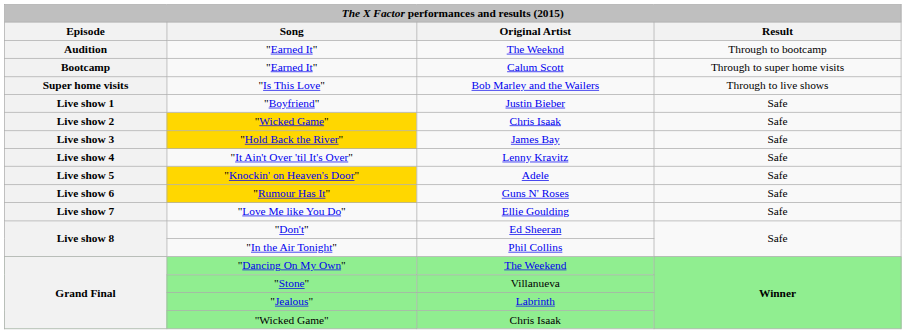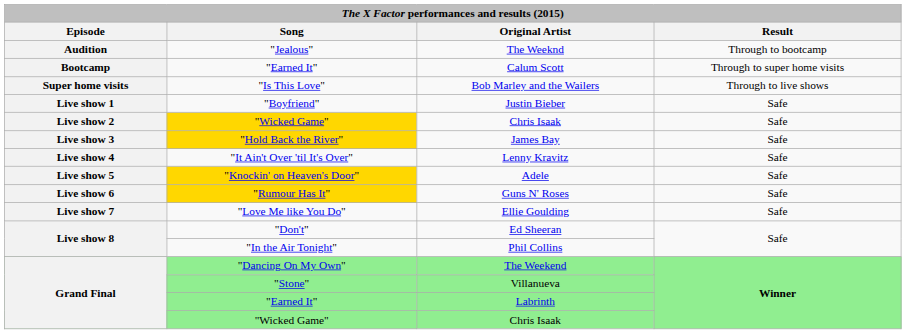 <table class="wikitable collapsible collapsed" style="width:100%; margin:1em auto 1em auto; text-align:center;">
 <tr>
 <th colspan="4" style="background:#BFBFBF;"><em>The X Factor</em> performances and results (2015)</th>
 </tr>
 <tr>
 <th scope="col">Episode</th>
 <th scope="col">Song</th>
 <th scope="col">Original Artist</th>
 <th scope="col">Result</th>
 </tr>
 <tr>
 <th>Audition</th>
-<td>"<a href='#'>Earned It</a>"</td>
+<td>"<a href='#'>Jealous</a>"</td>
 <td><a href='#'>The Weeknd</a></td>
 <td>Through to bootcamp</td>
 </tr>
 <tr>
 <th>Bootcamp</th>
 <td>"<a href='#'>Earned It</a>"</td>
 <td><a href='#'>Calum Scott</a></td>
 <td>Through to super home visits</td>
 </tr>
 <tr>
 <th>Super home visits</th>
 <td>"<a href='#'>Is This Love</a>"</td>
 <td><a href='#'>Bob Marley and the Wailers</a></td>
 <td>Through to live shows</td>
 </tr>
 <tr>
 <th>Live show 1</th>
 <td>"<a href='#'>Boyfriend</a>"</td>
 <td><a href='#'>Justin Bieber</a></td>
 <td>Safe</td>
 </tr>
 <tr>
 <th>Live show 2</th>
 <td style="background:Gold;">"<a href='#'>Wicked Game</a>"</td>
 <td><a href='#'>Chris Isaak</a></td>
 <td>Safe</td>
 </tr>
 <tr>
 <th>Live show 3</th>
 <td style="background:Gold;">"<a href='#'>Hold Back the River</a>"</td>
 <td><a href='#'>James Bay</a></td>
 <td>Safe</td>
 </tr>
 <tr>
 <th>Live show 4</th>
 <td>"<a href='#'>It Ain't Over 'til It's Over</a>"</td>
 <td><a href='#'>Lenny Kravitz</a></td>
 <td>Safe</td>
 </tr>
 <tr>
 <th>Live show 5</th>
 <td style="background:Gold;">"<a href='#'>Knockin' on Heaven's Door</a>"</td>
 <td><a href='#'>Adele</a></td>
 <td>Safe</td>
 </tr>
 <tr>
 <th>Live show 6</th>
 <td style="background:Gold;">"<a href='#'>Rumour Has It</a>"</td>
 <td><a href='#'>Guns N' Roses</a></td>
 <td>Safe</td>
 </tr>
 <tr>
 <th>Live show 7</th>
 <td>"<a href='#'>Love Me like You Do</a>"</td>
 <td><a href='#'>Ellie Goulding</a></td>
 <td>Safe</td>
 </tr>
 <tr>
 <th rowspan="2">Live show 8</th>
 <td>"<a href='#'>Don't</a>"</td>
 <td><a href='#'>Ed Sheeran</a></td>
 <td rowspan="2">Safe</td>
 </tr>
 <tr>
 <td>"<a href='#'>In the Air Tonight</a>"</td>
 <td><a href='#'>Phil Collins</a></td>
 </tr>
 <tr style="background:lightgreen;">
 <th rowspan="4">Grand Final</th>
 <td>"<a href='#'>Dancing On My Own</a>"</td>
 <td><a href='#'>The Weekend</a></td>
 <td rowspan="4" style="background:lightgreen;"><strong>Winner</strong></td>
 </tr>
 <tr style="background:lightgreen;">
 <td>"<a href='#'>Stone</a>"</td>
 <td>Villanueva</td>
 </tr>
 <tr style="background:lightgreen;">
-<td>"<a href='#'>Jealous</a>"</td>
+<td>"<a href='#'>Earned It</a>"</td>
 <td><a href='#'>Labrinth</a></td>
 </tr>
 <tr style="background:lightgreen;">
 <td style="background:lightgreen;">"Wicked Game"</td>
 <td>Chris Isaak</td>
 </tr>
 </table>
